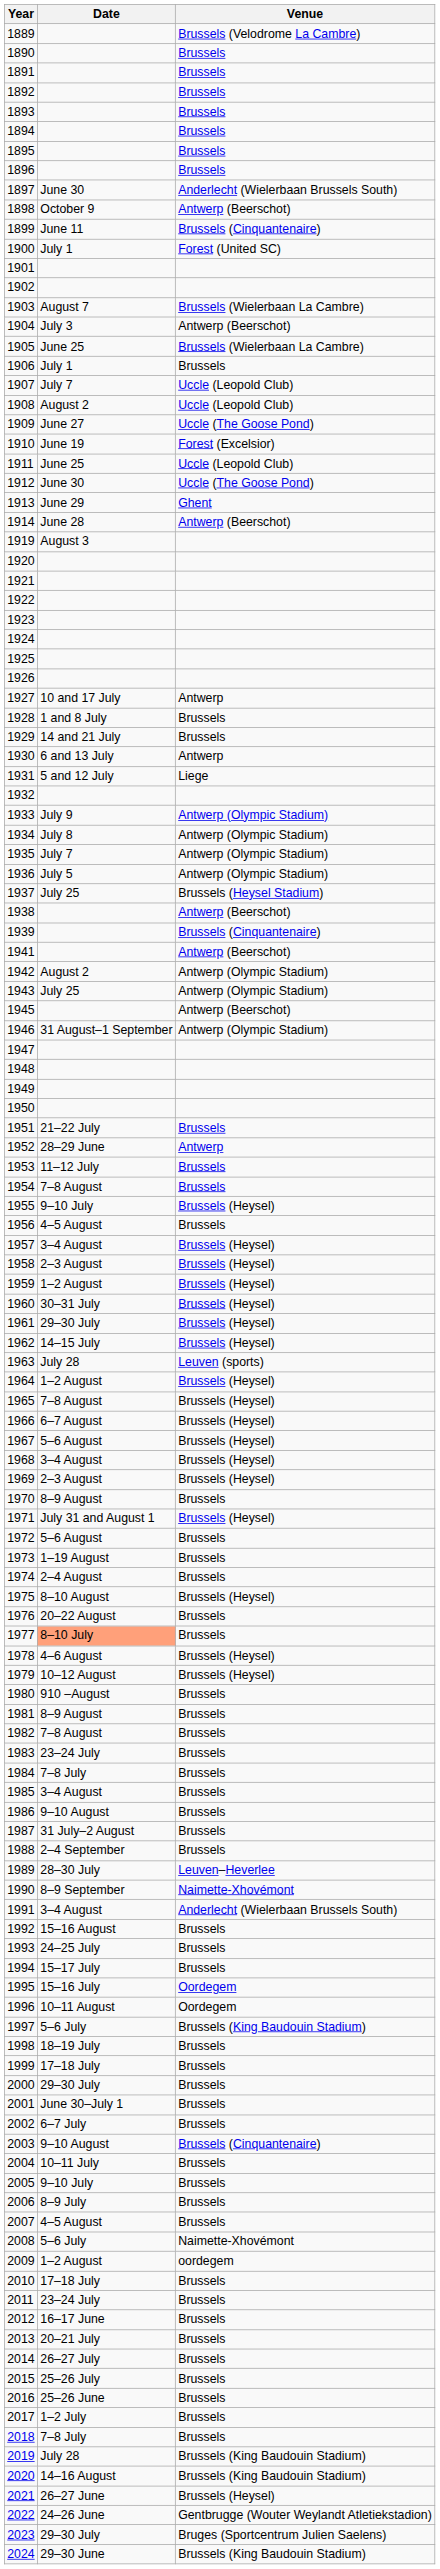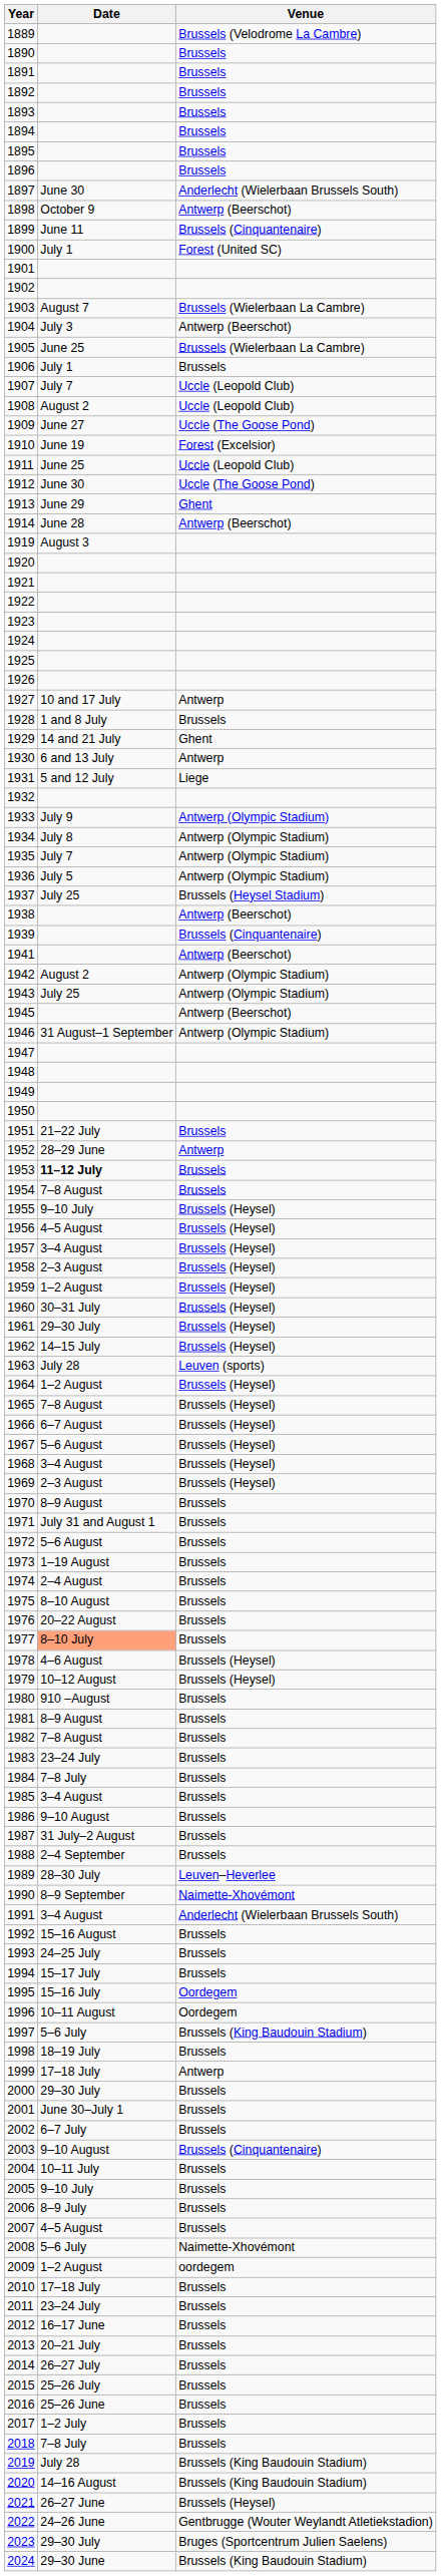 <table class="wikitable">
 <tr>
 <th>Year</th>
 <th>Date</th>
 <th>Venue</th>
 </tr>
 <tr>
 <td>1889</td>
 <td></td>
 <td><a href='#'>Brussels</a> (Velodrome <a href='#'>La Cambre</a>)</td>
 </tr>
 <tr>
 <td>1890</td>
 <td></td>
 <td><a href='#'>Brussels</a></td>
 </tr>
 <tr>
 <td>1891</td>
 <td></td>
 <td><a href='#'>Brussels</a></td>
 </tr>
 <tr>
 <td>1892</td>
 <td></td>
 <td><a href='#'>Brussels</a></td>
 </tr>
 <tr>
 <td>1893</td>
 <td></td>
 <td><a href='#'>Brussels</a></td>
 </tr>
 <tr>
 <td>1894</td>
 <td></td>
 <td><a href='#'>Brussels</a></td>
 </tr>
 <tr>
 <td>1895</td>
 <td></td>
 <td><a href='#'>Brussels</a></td>
 </tr>
 <tr>
 <td>1896</td>
 <td></td>
 <td><a href='#'>Brussels</a></td>
 </tr>
 <tr>
 <td>1897</td>
 <td>June 30</td>
 <td><a href='#'>Anderlecht</a> (Wielerbaan Brussels South)</td>
 </tr>
 <tr>
 <td>1898</td>
 <td>October 9</td>
 <td><a href='#'>Antwerp</a> (Beerschot)</td>
 </tr>
 <tr>
 <td>1899</td>
 <td>June 11</td>
 <td><a href='#'>Brussels</a> (<a href='#'>Cinquantenaire</a>)</td>
 </tr>
 <tr>
 <td>1900</td>
 <td>July 1</td>
 <td><a href='#'>Forest</a> (United SC)</td>
 </tr>
 <tr>
 <td>1901</td>
 <td></td>
 <td></td>
 </tr>
 <tr>
 <td>1902</td>
 <td></td>
 <td></td>
 </tr>
 <tr>
 <td>1903</td>
 <td>August 7</td>
 <td><a href='#'>Brussels</a> (Wielerbaan La Cambre)</td>
 </tr>
 <tr>
 <td>1904</td>
 <td>July 3</td>
 <td>Antwerp (Beerschot)</td>
 </tr>
 <tr>
 <td>1905</td>
 <td>June 25</td>
 <td><a href='#'>Brussels</a> (Wielerbaan La Cambre)</td>
 </tr>
 <tr>
 <td>1906</td>
 <td>July 1</td>
 <td>Brussels</td>
 </tr>
 <tr>
 <td>1907</td>
 <td>July 7</td>
 <td><a href='#'>Uccle</a> (Leopold Club)</td>
 </tr>
 <tr>
 <td>1908</td>
 <td>August 2</td>
 <td><a href='#'>Uccle</a> (Leopold Club)</td>
 </tr>
 <tr>
 <td>1909</td>
 <td>June 27</td>
 <td><a href='#'>Uccle</a> (<a href='#'>The Goose Pond</a>)</td>
 </tr>
 <tr>
 <td>1910</td>
 <td>June 19</td>
 <td><a href='#'>Forest</a> (Excelsior)</td>
 </tr>
 <tr>
 <td>1911</td>
 <td>June 25</td>
 <td><a href='#'>Uccle</a> (Leopold Club)</td>
 </tr>
 <tr>
 <td>1912</td>
 <td>June 30</td>
 <td><a href='#'>Uccle</a> (<a href='#'>The Goose Pond</a>)</td>
 </tr>
 <tr>
 <td>1913</td>
 <td>June 29</td>
 <td><a href='#'>Ghent</a></td>
 </tr>
 <tr>
 <td>1914</td>
 <td>June 28</td>
 <td><a href='#'>Antwerp</a> (Beerschot)</td>
 </tr>
 <tr>
 <td>1919</td>
 <td>August 3</td>
 </tr>
 <tr>
 <td>1920</td>
 <td></td>
 <td></td>
 </tr>
 <tr>
 <td>1921</td>
 <td></td>
 <td></td>
 </tr>
 <tr>
 <td>1922</td>
 <td></td>
 <td></td>
 </tr>
 <tr>
 <td>1923</td>
 <td></td>
 <td></td>
 </tr>
 <tr>
 <td>1924</td>
 <td></td>
 <td></td>
 </tr>
 <tr>
 <td>1925</td>
 <td></td>
 <td></td>
 </tr>
 <tr>
 <td>1926</td>
 <td></td>
 <td></td>
 </tr>
 <tr>
 <td>1927</td>
 <td>10 and 17 July</td>
 <td>Antwerp</td>
 </tr>
 <tr>
 <td>1928</td>
 <td>1 and 8 July</td>
 <td>Brussels</td>
 </tr>
 <tr>
 <td>1929</td>
 <td>14 and 21 July</td>
-<td>Brussels</td>
+<td>Ghent</td>
 </tr>
 <tr>
 <td>1930</td>
 <td>6 and 13 July</td>
 <td>Antwerp</td>
 </tr>
 <tr>
 <td>1931</td>
 <td>5 and 12 July</td>
 <td>Liege</td>
 </tr>
 <tr>
 <td>1932</td>
 <td></td>
 <td></td>
 </tr>
 <tr>
 <td>1933</td>
 <td>July 9</td>
 <td><a href='#'>Antwerp (Olympic Stadium)</a></td>
 </tr>
 <tr>
 <td>1934</td>
 <td>July 8</td>
 <td>Antwerp (Olympic Stadium)</td>
 </tr>
 <tr>
 <td>1935</td>
 <td>July 7</td>
 <td>Antwerp (Olympic Stadium)</td>
 </tr>
 <tr>
 <td>1936</td>
 <td>July 5</td>
 <td>Antwerp (Olympic Stadium)</td>
 </tr>
 <tr>
 <td>1937</td>
 <td>July 25</td>
 <td>Brussels (<a href='#'>Heysel Stadium</a>)</td>
 </tr>
 <tr>
 <td>1938</td>
 <td></td>
 <td><a href='#'>Antwerp</a> (Beerschot)</td>
 </tr>
 <tr>
 <td>1939</td>
 <td></td>
 <td><a href='#'>Brussels</a> (<a href='#'>Cinquantenaire</a>)</td>
 </tr>
 <tr>
 <td>1941</td>
 <td></td>
 <td><a href='#'>Antwerp</a> (Beerschot)</td>
 </tr>
 <tr>
 <td>1942</td>
 <td>August 2</td>
 <td>Antwerp (Olympic Stadium)</td>
 </tr>
 <tr>
 <td>1943</td>
 <td>July 25</td>
 <td>Antwerp (Olympic Stadium)</td>
 </tr>
 <tr>
 <td>1945</td>
 <td></td>
 <td>Antwerp (Beerschot)</td>
 </tr>
 <tr>
 <td>1946</td>
 <td>31 August–1 September</td>
 <td>Antwerp (Olympic Stadium)</td>
 </tr>
 <tr>
 <td>1947</td>
 <td></td>
 <td></td>
 </tr>
 <tr>
 <td>1948</td>
 <td></td>
 <td></td>
 </tr>
 <tr>
 <td>1949</td>
 <td></td>
 <td></td>
 </tr>
 <tr>
 <td>1950</td>
 <td></td>
 <td></td>
 </tr>
 <tr>
 <td>1951</td>
 <td>21–22 July</td>
 <td><a href='#'>Brussels</a></td>
 </tr>
 <tr>
 <td>1952</td>
 <td>28–29 June</td>
 <td><a href='#'>Antwerp</a></td>
 </tr>
 <tr>
 <td>1953</td>
-<td>11–12 July</td>
+<td><strong>11–12 July</strong></td>
 <td><a href='#'>Brussels</a></td>
 </tr>
 <tr>
 <td>1954</td>
 <td>7–8 August</td>
 <td><a href='#'>Brussels</a></td>
 </tr>
 <tr>
 <td>1955</td>
 <td>9–10 July</td>
 <td><a href='#'>Brussels</a> (Heysel)</td>
 </tr>
 <tr>
 <td>1956</td>
 <td>4–5 August</td>
-<td>Brussels</td>
+<td><a href='#'>Brussels</a> (Heysel)</td>
 </tr>
 <tr>
 <td>1957</td>
 <td>3–4 August</td>
 <td><a href='#'>Brussels</a> (Heysel)</td>
 </tr>
 <tr>
 <td>1958</td>
 <td>2–3 August</td>
 <td><a href='#'>Brussels</a> (Heysel)</td>
 </tr>
 <tr>
 <td>1959</td>
 <td>1–2 August</td>
 <td><a href='#'>Brussels</a> (Heysel)</td>
 </tr>
 <tr>
 <td>1960</td>
 <td>30–31 July</td>
 <td><a href='#'>Brussels</a> (Heysel)</td>
 </tr>
 <tr>
 <td>1961</td>
 <td>29–30 July</td>
 <td><a href='#'>Brussels</a> (Heysel)</td>
 </tr>
 <tr>
 <td>1962</td>
 <td>14–15 July</td>
 <td><a href='#'>Brussels</a> (Heysel)</td>
 </tr>
 <tr>
 <td>1963</td>
 <td>July 28</td>
 <td><a href='#'>Leuven</a> (sports)</td>
 </tr>
 <tr>
 <td>1964</td>
 <td>1–2 August</td>
 <td><a href='#'>Brussels</a> (Heysel)</td>
 </tr>
 <tr>
 <td>1965</td>
 <td>7–8 August</td>
 <td>Brussels (Heysel)</td>
 </tr>
 <tr>
 <td>1966</td>
 <td>6–7 August</td>
 <td>Brussels (Heysel)</td>
 </tr>
 <tr>
 <td>1967</td>
 <td>5–6 August</td>
 <td>Brussels (Heysel)</td>
 </tr>
 <tr>
 <td>1968</td>
 <td>3–4 August</td>
 <td>Brussels (Heysel)</td>
 </tr>
 <tr>
 <td>1969</td>
 <td>2–3 August</td>
 <td>Brussels (Heysel)</td>
 </tr>
 <tr>
 <td>1970</td>
 <td>8–9 August</td>
 <td>Brussels</td>
 </tr>
 <tr>
 <td>1971</td>
 <td>July 31 and August 1</td>
-<td><a href='#'>Brussels</a> (Heysel)</td>
+<td>Brussels</td>
 </tr>
 <tr>
 <td>1972</td>
 <td>5–6 August</td>
 <td>Brussels</td>
 </tr>
 <tr>
 <td>1973</td>
 <td>1–19 August</td>
 <td>Brussels</td>
 </tr>
 <tr>
 <td>1974</td>
 <td>2–4 August</td>
 <td>Brussels</td>
 </tr>
 <tr>
 <td>1975</td>
 <td>8–10 August</td>
-<td>Brussels (Heysel)</td>
+<td>Brussels</td>
 </tr>
 <tr>
 <td>1976</td>
 <td>20–22 August</td>
 <td>Brussels</td>
 </tr>
 <tr>
 <td>1977</td>
 <td style="background: lightsalmon;">8–10 July</td>
 <td>Brussels</td>
 </tr>
 <tr>
 <td>1978</td>
 <td>4–6 August</td>
 <td>Brussels (Heysel)</td>
 </tr>
 <tr>
 <td>1979</td>
 <td>10–12 August</td>
 <td>Brussels (Heysel)</td>
 </tr>
 <tr>
 <td>1980</td>
 <td>910 –August</td>
 <td>Brussels</td>
 </tr>
 <tr>
 <td>1981</td>
 <td>8–9 August</td>
 <td>Brussels</td>
 </tr>
 <tr>
 <td>1982</td>
 <td>7–8 August</td>
 <td>Brussels</td>
 </tr>
 <tr>
 <td>1983</td>
 <td>23–24 July</td>
 <td>Brussels</td>
 </tr>
 <tr>
 <td>1984</td>
 <td>7–8 July</td>
 <td>Brussels</td>
 </tr>
 <tr>
 <td>1985</td>
 <td>3–4 August</td>
 <td>Brussels</td>
 </tr>
 <tr>
 <td>1986</td>
 <td>9–10 August</td>
 <td>Brussels</td>
 </tr>
 <tr>
 <td>1987</td>
 <td>31 July–2 August</td>
 <td>Brussels</td>
 </tr>
 <tr>
 <td>1988</td>
 <td>2–4 September</td>
 <td>Brussels</td>
 </tr>
 <tr>
 <td>1989</td>
 <td>28–30 July</td>
 <td><a href='#'>Leuven</a>–<a href='#'>Heverlee</a></td>
 </tr>
 <tr>
 <td>1990</td>
 <td>8–9 September</td>
 <td><a href='#'>Naimette-Xhovémont</a></td>
 </tr>
 <tr>
 <td>1991</td>
 <td>3–4 August</td>
 <td><a href='#'>Anderlecht</a> (Wielerbaan Brussels South)</td>
 </tr>
 <tr>
 <td>1992</td>
 <td>15–16 August</td>
 <td>Brussels</td>
 </tr>
 <tr>
 <td>1993</td>
 <td>24–25 July</td>
 <td>Brussels</td>
 </tr>
 <tr>
 <td>1994</td>
 <td>15–17 July</td>
 <td>Brussels</td>
 </tr>
 <tr>
 <td>1995</td>
 <td>15–16 July</td>
 <td><a href='#'>Oordegem</a></td>
 </tr>
 <tr>
 <td>1996</td>
 <td>10–11 August</td>
 <td>Oordegem</td>
 </tr>
 <tr>
 <td>1997</td>
 <td>5–6 July</td>
 <td>Brussels (<a href='#'>King Baudouin Stadium</a>)</td>
 </tr>
 <tr>
 <td>1998</td>
 <td>18–19 July</td>
 <td>Brussels</td>
 </tr>
 <tr>
 <td>1999</td>
 <td>17–18 July</td>
-<td>Brussels</td>
+<td>Antwerp</td>
 </tr>
 <tr>
 <td>2000</td>
 <td>29–30 July</td>
 <td>Brussels</td>
 </tr>
 <tr>
 <td>2001</td>
 <td>June 30–July 1</td>
 <td>Brussels</td>
 </tr>
 <tr>
 <td>2002</td>
 <td>6–7 July</td>
 <td>Brussels</td>
 </tr>
 <tr>
 <td>2003</td>
 <td>9–10 August</td>
 <td><a href='#'>Brussels</a> (<a href='#'>Cinquantenaire</a>)</td>
 </tr>
 <tr>
 <td>2004</td>
 <td>10–11 July</td>
 <td>Brussels</td>
 </tr>
 <tr>
 <td>2005</td>
 <td>9–10 July</td>
 <td>Brussels</td>
 </tr>
 <tr>
 <td>2006</td>
 <td>8–9 July</td>
 <td>Brussels</td>
 </tr>
 <tr>
 <td>2007</td>
 <td>4–5 August</td>
 <td>Brussels</td>
 </tr>
 <tr>
 <td>2008</td>
 <td>5–6 July</td>
 <td>Naimette-Xhovémont</td>
 </tr>
 <tr>
 <td>2009</td>
 <td>1–2 August</td>
 <td>oordegem</td>
 </tr>
 <tr>
 <td>2010</td>
 <td>17–18 July</td>
 <td>Brussels</td>
 </tr>
 <tr>
 <td>2011</td>
 <td>23–24 July</td>
 <td>Brussels</td>
 </tr>
 <tr>
 <td>2012</td>
 <td>16–17 June</td>
 <td>Brussels</td>
 </tr>
 <tr>
 <td>2013</td>
 <td>20–21 July</td>
 <td>Brussels</td>
 </tr>
 <tr>
 <td>2014</td>
 <td>26–27 July</td>
 <td>Brussels</td>
 </tr>
 <tr>
 <td>2015</td>
 <td>25–26 July</td>
 <td>Brussels</td>
 </tr>
 <tr>
 <td>2016</td>
 <td>25–26 June</td>
 <td>Brussels</td>
 </tr>
 <tr>
 <td>2017</td>
 <td>1–2 July</td>
 <td>Brussels</td>
 </tr>
 <tr>
 <td><a href='#'>2018</a></td>
 <td>7–8 July</td>
 <td>Brussels</td>
 </tr>
 <tr>
 <td><a href='#'>2019</a></td>
 <td>July 28</td>
 <td>Brussels (King Baudouin Stadium)</td>
 </tr>
 <tr>
 <td><a href='#'>2020</a></td>
 <td>14–16 August</td>
 <td>Brussels (King Baudouin Stadium)</td>
 </tr>
 <tr>
 <td><a href='#'>2021</a></td>
 <td>26–27 June</td>
 <td>Brussels (Heysel)</td>
 </tr>
 <tr>
 <td><a href='#'>2022</a></td>
 <td>24–26 June</td>
 <td>Gentbrugge (Wouter Weylandt Atletiekstadion)</td>
 </tr>
 <tr>
 <td><a href='#'>2023</a></td>
 <td>29–30 July</td>
 <td>Bruges (Sportcentrum Julien Saelens)</td>
 </tr>
 <tr>
 <td><a href='#'>2024</a></td>
 <td>29–30 June</td>
 <td>Brussels (King Baudouin Stadium)</td>
 </tr>
 </table>
